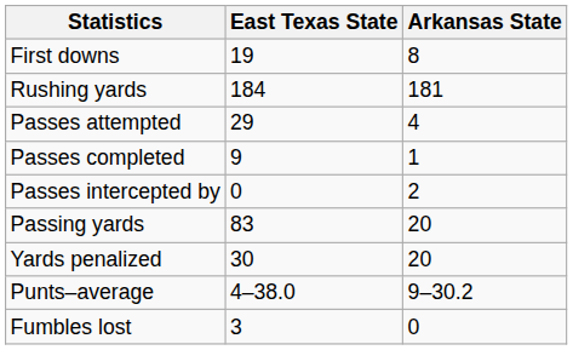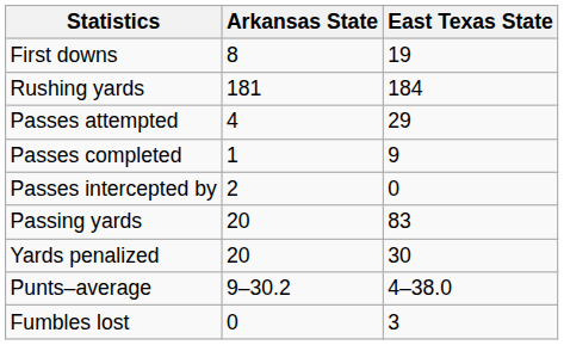 <table class="wikitable">
 <tr>
 <th>Statistics</th>
+<th>Arkansas State</th>
 <th>East Texas State</th>
-<th>Arkansas State</th>
 </tr>
 <tr>
 <td>First downs</td>
+<td>8</td>
 <td>19</td>
-<td>8</td>
 </tr>
 <tr>
 <td>Rushing yards</td>
+<td>181</td>
 <td>184</td>
-<td>181</td>
 </tr>
 <tr>
 <td>Passes attempted</td>
+<td>4</td>
 <td>29</td>
-<td>4</td>
 </tr>
 <tr>
 <td>Passes completed</td>
+<td>1</td>
 <td>9</td>
-<td>1</td>
 </tr>
 <tr>
 <td>Passes intercepted by</td>
+<td>2</td>
 <td>0</td>
-<td>2</td>
 </tr>
 <tr>
 <td>Passing yards</td>
+<td>20</td>
 <td>83</td>
-<td>20</td>
 </tr>
 <tr>
 <td>Yards penalized</td>
+<td>20</td>
 <td>30</td>
-<td>20</td>
 </tr>
 <tr>
 <td>Punts–average</td>
+<td>9–30.2</td>
 <td>4–38.0</td>
-<td>9–30.2</td>
 </tr>
 <tr>
 <td>Fumbles lost</td>
+<td>0</td>
 <td>3</td>
-<td>0</td>
 </tr>
 </table>
